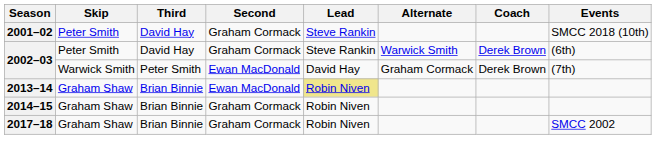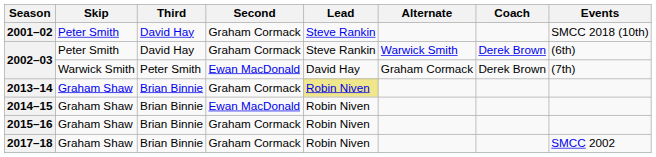 <table class="wikitable">
 <tr>
 <th scope="col">Season</th>
 <th scope="col">Skip</th>
 <th scope="col">Third</th>
 <th scope="col">Second</th>
 <th scope="col">Lead</th>
 <th scope="col">Alternate</th>
 <th scope="col">Coach</th>
 <th scope="col">Events</th>
 </tr>
 <tr>
 <th scope="row">2001–02</th>
 <td><a href='#'>Peter Smith</a></td>
 <td><a href='#'>David Hay</a></td>
 <td>Graham Cormack</td>
 <td><a href='#'>Steve Rankin</a></td>
 <td></td>
 <td></td>
 <td>SMCC 2018 (10th)</td>
 </tr>
 <tr>
 <th scope="row" rowspan=2>2002–03</th>
 <td>Peter Smith</td>
 <td>David Hay</td>
 <td>Graham Cormack</td>
 <td>Steve Rankin</td>
 <td><a href='#'>Warwick Smith</a></td>
 <td><a href='#'>Derek Brown</a></td>
 <td> (6th)</td>
 </tr>
 <tr>
 <td>Warwick Smith</td>
 <td>Peter Smith</td>
 <td><a href='#'>Ewan MacDonald</a></td>
 <td>David Hay</td>
 <td>Graham Cormack</td>
 <td>Derek Brown</td>
 <td> (7th)</td>
 </tr>
 <tr>
 <th scope="row">2013–14</th>
 <td><a href='#'>Graham Shaw</a></td>
 <td><a href='#'>Brian Binnie</a></td>
-<td><a href='#'>Ewan MacDonald</a></td>
+<td>Graham Cormack</td>
 <td style="background: khaki;"><a href='#'>Robin Niven</a></td>
 <td></td>
 <td></td>
 <td></td>
 </tr>
 <tr>
 <th scope="row">2014–15</th>
+<td>Graham Shaw</td>
+<td>Brian Binnie</td>
+<td><a href='#'>Ewan MacDonald</a></td>
+<td>Robin Niven</td>
+<td></td>
+<td></td>
+<td></td>
+</tr>
+<tr>
+<th scope="row">2015–16</th>
 <td>Graham Shaw</td>
 <td>Brian Binnie</td>
 <td>Graham Cormack</td>
 <td>Robin Niven</td>
 <td></td>
 <td></td>
 <td></td>
 </tr>
 <tr>
 <th scope="row">2017–18</th>
 <td>Graham Shaw</td>
 <td>Brian Binnie</td>
 <td>Graham Cormack</td>
 <td>Robin Niven</td>
 <td></td>
 <td></td>
 <td><a href='#'>SMCC</a> 2002 </td>
 </tr>
 </table>
